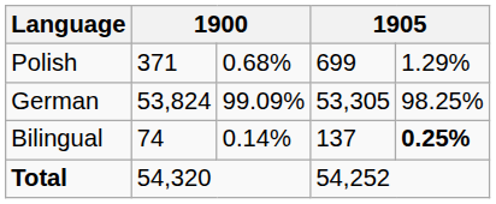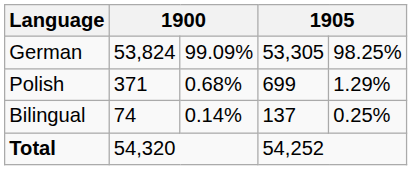 <table class="wikitable">
 <tr>
 <th>Language</th>
 <th colspan="2">1900</th>
 <th colspan="2">1905</th>
+</tr>
+<tr>
+<td>German</td>
+<td>53,824</td>
+<td>99.09%</td>
+<td>53,305</td>
+<td>98.25%</td>
 </tr>
 <tr>
 <td>Polish</td>
 <td>371</td>
 <td>0.68%</td>
 <td>699</td>
 <td>1.29%</td>
 </tr>
 <tr>
-<td>German</td>
-<td>53,824</td>
-<td>99.09%</td>
-<td>53,305</td>
-<td>98.25%</td>
-</tr>
-<tr>
 <td>Bilingual</td>
 <td>74</td>
 <td>0.14%</td>
 <td>137</td>
-<td><strong>0.25%</strong></td>
+<td>0.25%</td>
 </tr>
 <tr>
 <td><strong>Total</strong></td>
 <td colspan="2">54,320</td>
 <td colspan="2">54,252</td>
 </tr>
 </table>
